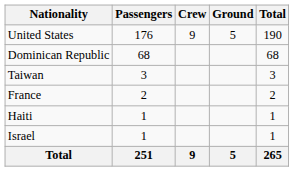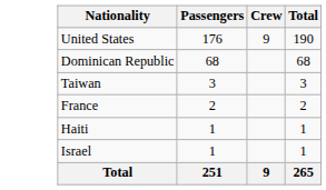 <table class="wikitable sortable" style="float:right; font-size:85%">
 <tr>
 <th>Nationality</th>
 <th>Passengers</th>
 <th>Crew</th>
-<th>Ground</th>
 <th>Total</th>
 </tr>
 <tr>
 <td> United States</td>
 <td style="text-align:center;">176</td>
 <td style="text-align:center;">9</td>
-<td style="text-align:center;">5</td>
 <td style="text-align:center;">190</td>
 </tr>
 <tr>
 <td> Dominican Republic</td>
 <td style="text-align:center;">68</td>
-<td></td>
 <td></td>
 <td style="text-align:center;">68</td>
 </tr>
 <tr>
 <td> Taiwan</td>
 <td style="text-align:center;">3</td>
 <td></td>
-<td></td>
 <td style="text-align:center;">3</td>
 </tr>
 <tr>
 <td> France</td>
 <td style="text-align:center;">2</td>
-<td></td>
 <td></td>
 <td style="text-align:center;">2</td>
 </tr>
 <tr>
 <td> Haiti</td>
 <td style="text-align:center;">1</td>
 <td></td>
-<td></td>
 <td style="text-align:center;">1</td>
 </tr>
 <tr>
 <td> Israel</td>
 <td style="text-align:center;">1</td>
-<td></td>
 <td></td>
 <td style="text-align:center;">1</td>
 </tr>
 <tr>
 <th>Total</th>
 <th style="text-align:center;">251</th>
 <th style="text-align:center;">9</th>
-<th style="text-align:center;">5</th>
 <th style="text-align:center;">265</th>
 </tr>
 </table>
